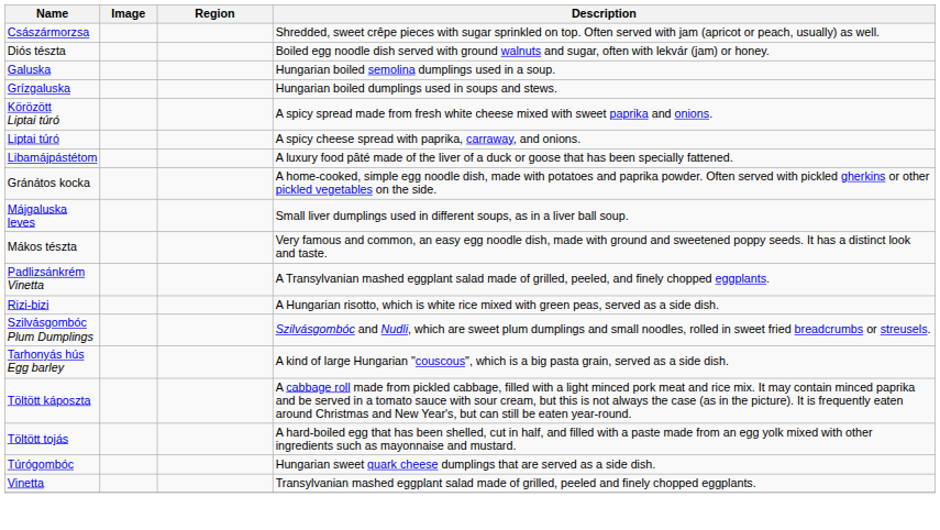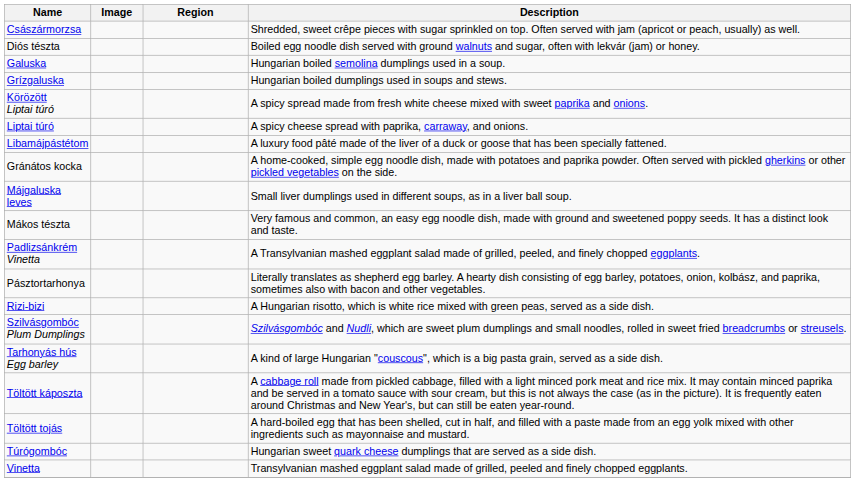 <table class="wikitable sortable" width="100%">
 <tr>
 <th width="110px">Name</th>
 <th width="70px">Image</th>
 <th width="150px">Region</th>
 <th>Description</th>
 </tr>
 <tr>
 <td><a href='#'>Császármorzsa</a></td>
 <td></td>
 <td></td>
 <td>Shredded, sweet crêpe pieces with sugar sprinkled on top. Often served with jam (apricot or peach, usually) as well.</td>
 </tr>
 <tr>
 <td>Diós tészta</td>
 <td></td>
 <td></td>
 <td>Boiled egg noodle dish served with ground <a href='#'>walnuts</a> and sugar, often with lekvár (jam) or honey.</td>
 </tr>
 <tr>
 <td><a href='#'>Galuska</a></td>
 <td></td>
 <td></td>
 <td>Hungarian boiled <a href='#'>semolina</a> dumplings used in a soup.</td>
 </tr>
 <tr>
 <td><a href='#'>Grízgaluska</a></td>
 <td></td>
 <td></td>
 <td>Hungarian boiled dumplings used in soups and stews.</td>
 </tr>
 <tr>
 <td><a href='#'>Körözött</a><br><em>Liptai túró</em></td>
 <td></td>
 <td></td>
 <td>A spicy spread made from fresh white cheese mixed with sweet <a href='#'>paprika</a> and <a href='#'>onions</a>.</td>
 </tr>
 <tr>
 <td><a href='#'>Liptai túró</a></td>
 <td></td>
 <td></td>
 <td>A spicy cheese spread with paprika, <a href='#'>carraway</a>, and onions.</td>
 </tr>
 <tr>
 <td><a href='#'>Libamájpástétom</a></td>
 <td></td>
 <td></td>
 <td>A luxury food pâté made of the liver of a duck or goose that has been specially fattened.</td>
 </tr>
 <tr>
 <td>Gránátos kocka</td>
 <td></td>
 <td></td>
 <td>A home-cooked, simple egg noodle dish, made with potatoes and paprika powder. Often served with pickled <a href='#'>gherkins</a> or other <a href='#'>pickled vegetables</a> on the side.</td>
 </tr>
 <tr>
 <td><a href='#'>Májgaluska leves</a></td>
 <td></td>
 <td></td>
 <td>Small liver dumplings used in different soups, as in a liver ball soup.</td>
 </tr>
 <tr>
 <td>Mákos tészta</td>
 <td></td>
 <td></td>
 <td>Very famous and common, an easy egg noodle dish, made with ground and sweetened poppy seeds. It has a distinct look and taste.</td>
 </tr>
 <tr>
 <td><a href='#'>Padlizsánkrém</a><br><em>Vinetta</em></td>
 <td></td>
 <td></td>
 <td>A Transylvanian mashed eggplant salad made of grilled, peeled, and finely chopped <a href='#'>eggplants</a>.</td>
 </tr>
 <tr>
+<td>Pásztortarhonya</td>
+<td></td>
+<td></td>
+<td>Literally translates as shepherd egg barley. A hearty dish consisting of egg barley, potatoes, onion, kolbász, and paprika, sometimes also with bacon and other vegetables.</td>
+</tr>
+<tr>
 <td><a href='#'>Rizi-bizi</a></td>
 <td></td>
 <td></td>
 <td>A Hungarian risotto, which is white rice mixed with green peas, served as a side dish.</td>
 </tr>
 <tr>
 <td><a href='#'>Szilvásgombóc</a><br><em>Plum Dumplings</em></td>
 <td></td>
 <td></td>
 <td><em><a href='#'>Szilvásgombóc</a></em> and <em><a href='#'>Nudli</a></em>, which are sweet plum dumplings and small noodles, rolled in sweet fried <a href='#'>breadcrumbs</a> or <a href='#'>streusels</a>.</td>
 </tr>
 <tr>
 <td><a href='#'>Tarhonyás hús</a><br><em>Egg barley</em></td>
 <td></td>
 <td></td>
 <td>A kind of large Hungarian "<a href='#'>couscous</a>", which is a big pasta grain, served as a side dish.</td>
 </tr>
 <tr>
 <td><a href='#'>Töltött káposzta</a></td>
 <td></td>
 <td></td>
 <td>A <a href='#'>cabbage roll</a> made from pickled cabbage, filled with a light minced pork meat and rice mix. It may contain minced paprika and be served in a tomato sauce with sour cream, but this is not always the case (as in the picture). It is frequently eaten around Christmas and New Year's, but can still be eaten year-round.</td>
 </tr>
 <tr>
 <td><a href='#'>Töltött tojás</a></td>
 <td></td>
 <td></td>
 <td>A hard-boiled egg that has been shelled, cut in half, and filled with a paste made from an egg yolk mixed with other ingredients such as mayonnaise and mustard.</td>
 </tr>
 <tr>
 <td><a href='#'>Túrógombóc</a></td>
 <td></td>
 <td></td>
 <td>Hungarian sweet <a href='#'>quark cheese</a> dumplings that are served as a side dish.</td>
 </tr>
 <tr>
 <td><a href='#'>Vinetta</a></td>
 <td></td>
 <td></td>
 <td>Transylvanian mashed eggplant salad made of grilled, peeled and finely chopped eggplants.</td>
 </tr>
 <tr>
 </tr>
 </table>
